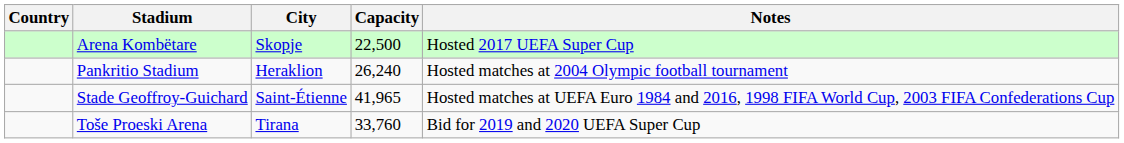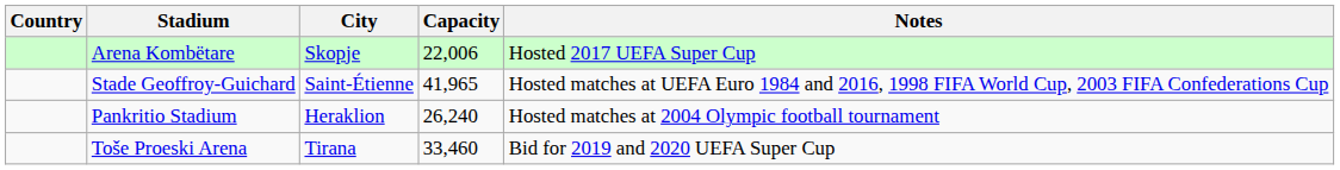 <table class="wikitable sortable">
 <tr>
 <th>Country</th>
 <th>Stadium</th>
 <th>City</th>
 <th>Capacity</th>
 <th>Notes</th>
 </tr>
 <tr bgcolor=#ccffcc>
 <td></td>
 <td><a href='#'>Arena Kombëtare</a></td>
 <td><a href='#'>Skopje</a></td>
-<td>22,500</td>
+<td>22,006</td>
 <td>Hosted <a href='#'>2017 UEFA Super Cup</a></td>
+</tr>
+<tr>
+<td></td>
+<td><a href='#'>Stade Geoffroy-Guichard</a></td>
+<td><a href='#'>Saint-Étienne</a></td>
+<td>41,965</td>
+<td>Hosted matches at UEFA Euro <a href='#'>1984</a> and <a href='#'>2016</a>, <a href='#'>1998 FIFA World Cup</a>, <a href='#'>2003 FIFA Confederations Cup</a></td>
 </tr>
 <tr>
 <td></td>
 <td><a href='#'>Pankritio Stadium</a></td>
 <td><a href='#'>Heraklion</a></td>
 <td>26,240</td>
 <td>Hosted matches at <a href='#'>2004 Olympic football tournament</a></td>
 </tr>
 <tr>
 <td></td>
-<td><a href='#'>Stade Geoffroy-Guichard</a></td>
-<td><a href='#'>Saint-Étienne</a></td>
-<td>41,965</td>
-<td>Hosted matches at UEFA Euro <a href='#'>1984</a> and <a href='#'>2016</a>, <a href='#'>1998 FIFA World Cup</a>, <a href='#'>2003 FIFA Confederations Cup</a></td>
-</tr>
-<tr>
-<td></td>
 <td><a href='#'>Toše Proeski Arena</a></td>
 <td><a href='#'>Tirana</a></td>
-<td>33,760</td>
+<td>33,460</td>
 <td>Bid for <a href='#'>2019</a> and <a href='#'>2020</a> UEFA Super Cup</td>
 </tr>
 </table>
